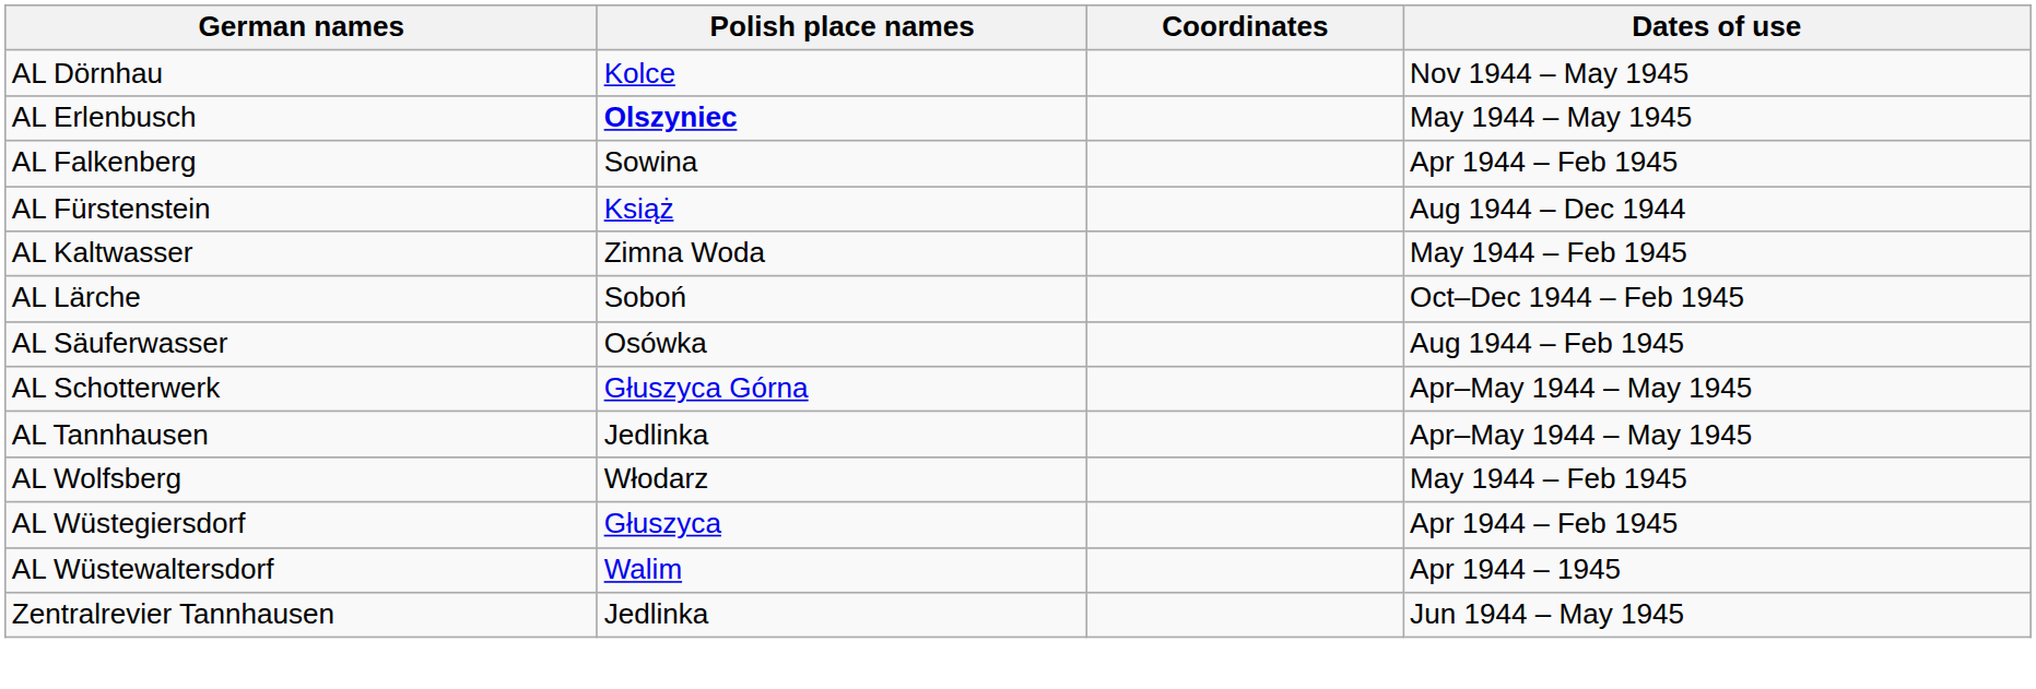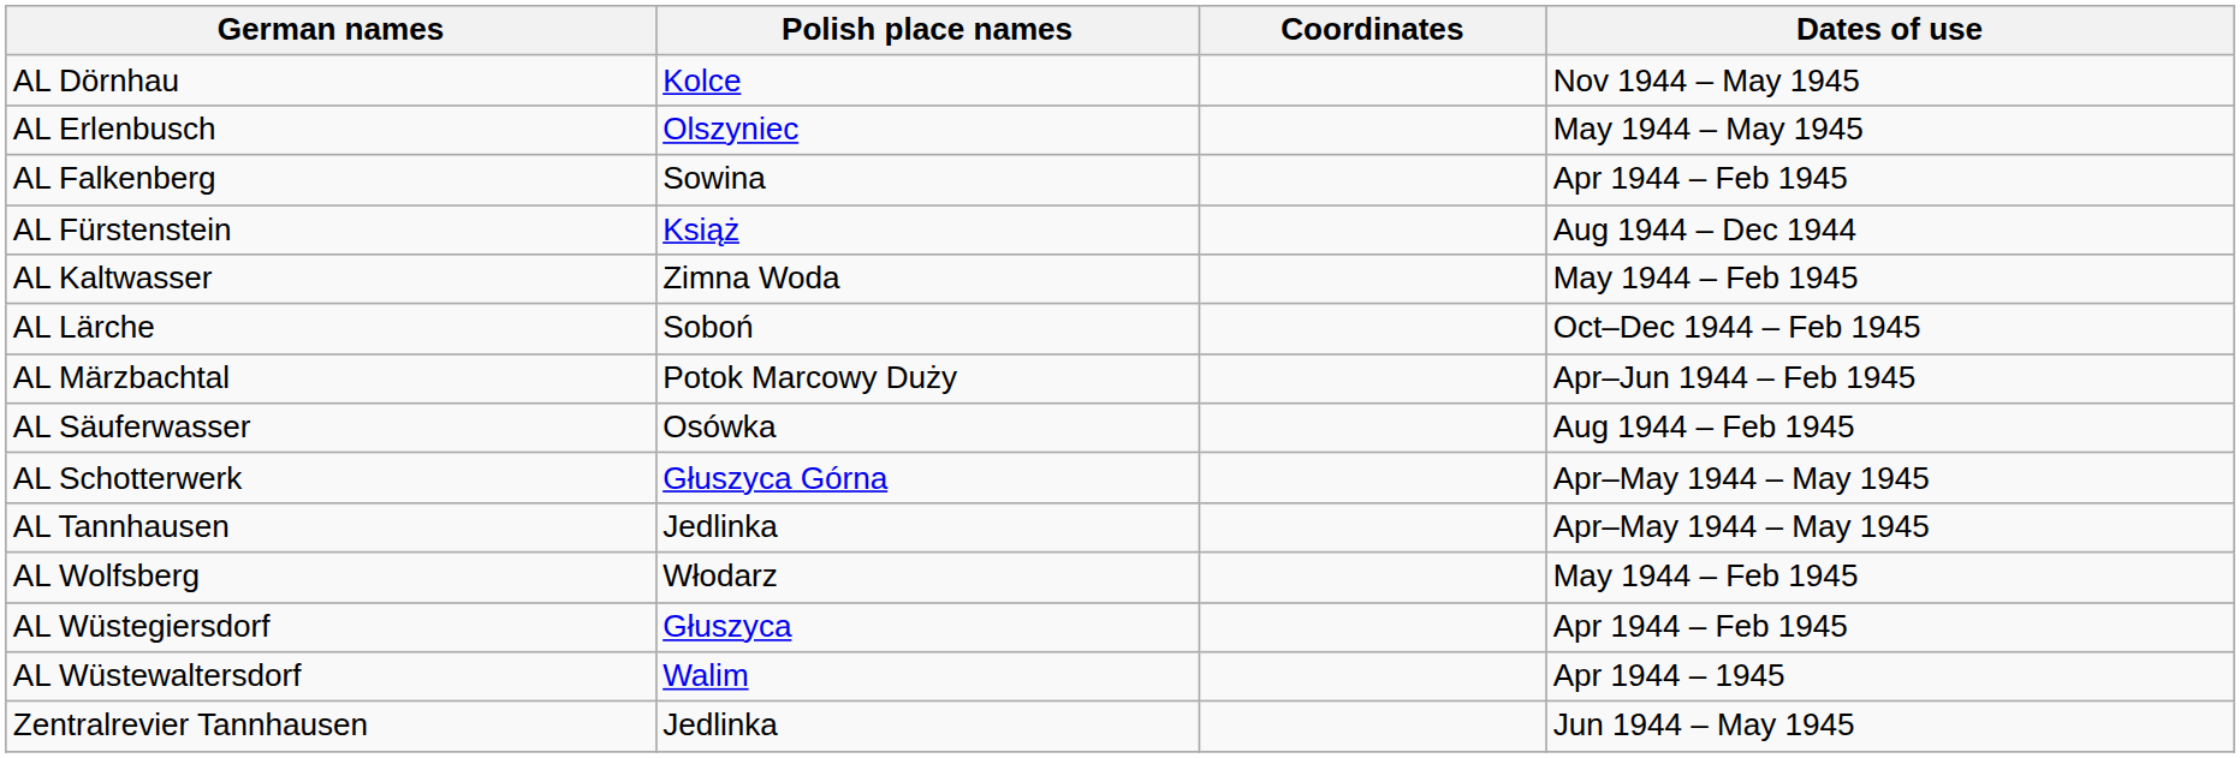 <table class="wikitable" width="90%">
 <tr>
 <th>German names</th>
 <th>Polish place names</th>
 <th>Coordinates</th>
 <th>Dates of use</th>
 </tr>
 <tr>
 <td>AL Dörnhau</td>
 <td><a href='#'>Kolce</a></td>
 <td></td>
 <td>Nov 1944 – May 1945</td>
 </tr>
 <tr>
 <td>AL Erlenbusch</td>
-<td><strong><a href='#'>Olszyniec</a></strong></td>
+<td><a href='#'>Olszyniec</a></td>
 <td></td>
 <td>May 1944 – May 1945</td>
 </tr>
 <tr>
 <td>AL Falkenberg</td>
 <td>Sowina</td>
 <td></td>
 <td>Apr 1944 – Feb 1945</td>
 </tr>
 <tr>
 <td>AL Fürstenstein</td>
 <td><a href='#'>Książ</a></td>
 <td></td>
 <td>Aug 1944 – Dec 1944</td>
 </tr>
 <tr>
 <td>AL Kaltwasser</td>
 <td>Zimna Woda</td>
 <td></td>
 <td>May 1944 – Feb 1945</td>
 </tr>
 <tr>
 <td>AL Lärche</td>
 <td>Soboń</td>
 <td></td>
 <td>Oct–Dec 1944 – Feb 1945</td>
+</tr>
+<tr>
+<td>AL Märzbachtal</td>
+<td>Potok Marcowy Duży</td>
+<td></td>
+<td>Apr–Jun 1944 – Feb 1945</td>
 </tr>
 <tr>
 <td>AL Säuferwasser</td>
 <td>Osówka</td>
 <td></td>
 <td>Aug 1944 – Feb 1945</td>
 </tr>
 <tr>
 <td>AL Schotterwerk</td>
 <td><a href='#'>Głuszyca Górna</a></td>
 <td></td>
 <td>Apr–May 1944 – May 1945</td>
 </tr>
 <tr>
 <td>AL Tannhausen</td>
 <td>Jedlinka</td>
 <td></td>
 <td>Apr–May 1944 – May 1945</td>
 </tr>
 <tr>
 <td>AL Wolfsberg</td>
 <td>Włodarz</td>
 <td></td>
 <td>May 1944 – Feb 1945</td>
 </tr>
 <tr>
 <td>AL Wüstegiersdorf</td>
 <td><a href='#'>Głuszyca</a></td>
 <td></td>
 <td>Apr 1944 – Feb 1945</td>
 </tr>
 <tr>
 <td>AL Wüstewaltersdorf</td>
 <td><a href='#'>Walim</a></td>
 <td></td>
 <td>Apr 1944 – 1945</td>
 </tr>
 <tr>
 <td>Zentralrevier Tannhausen</td>
 <td>Jedlinka</td>
 <td></td>
 <td>Jun 1944 – May 1945</td>
 </tr>
 </table>
